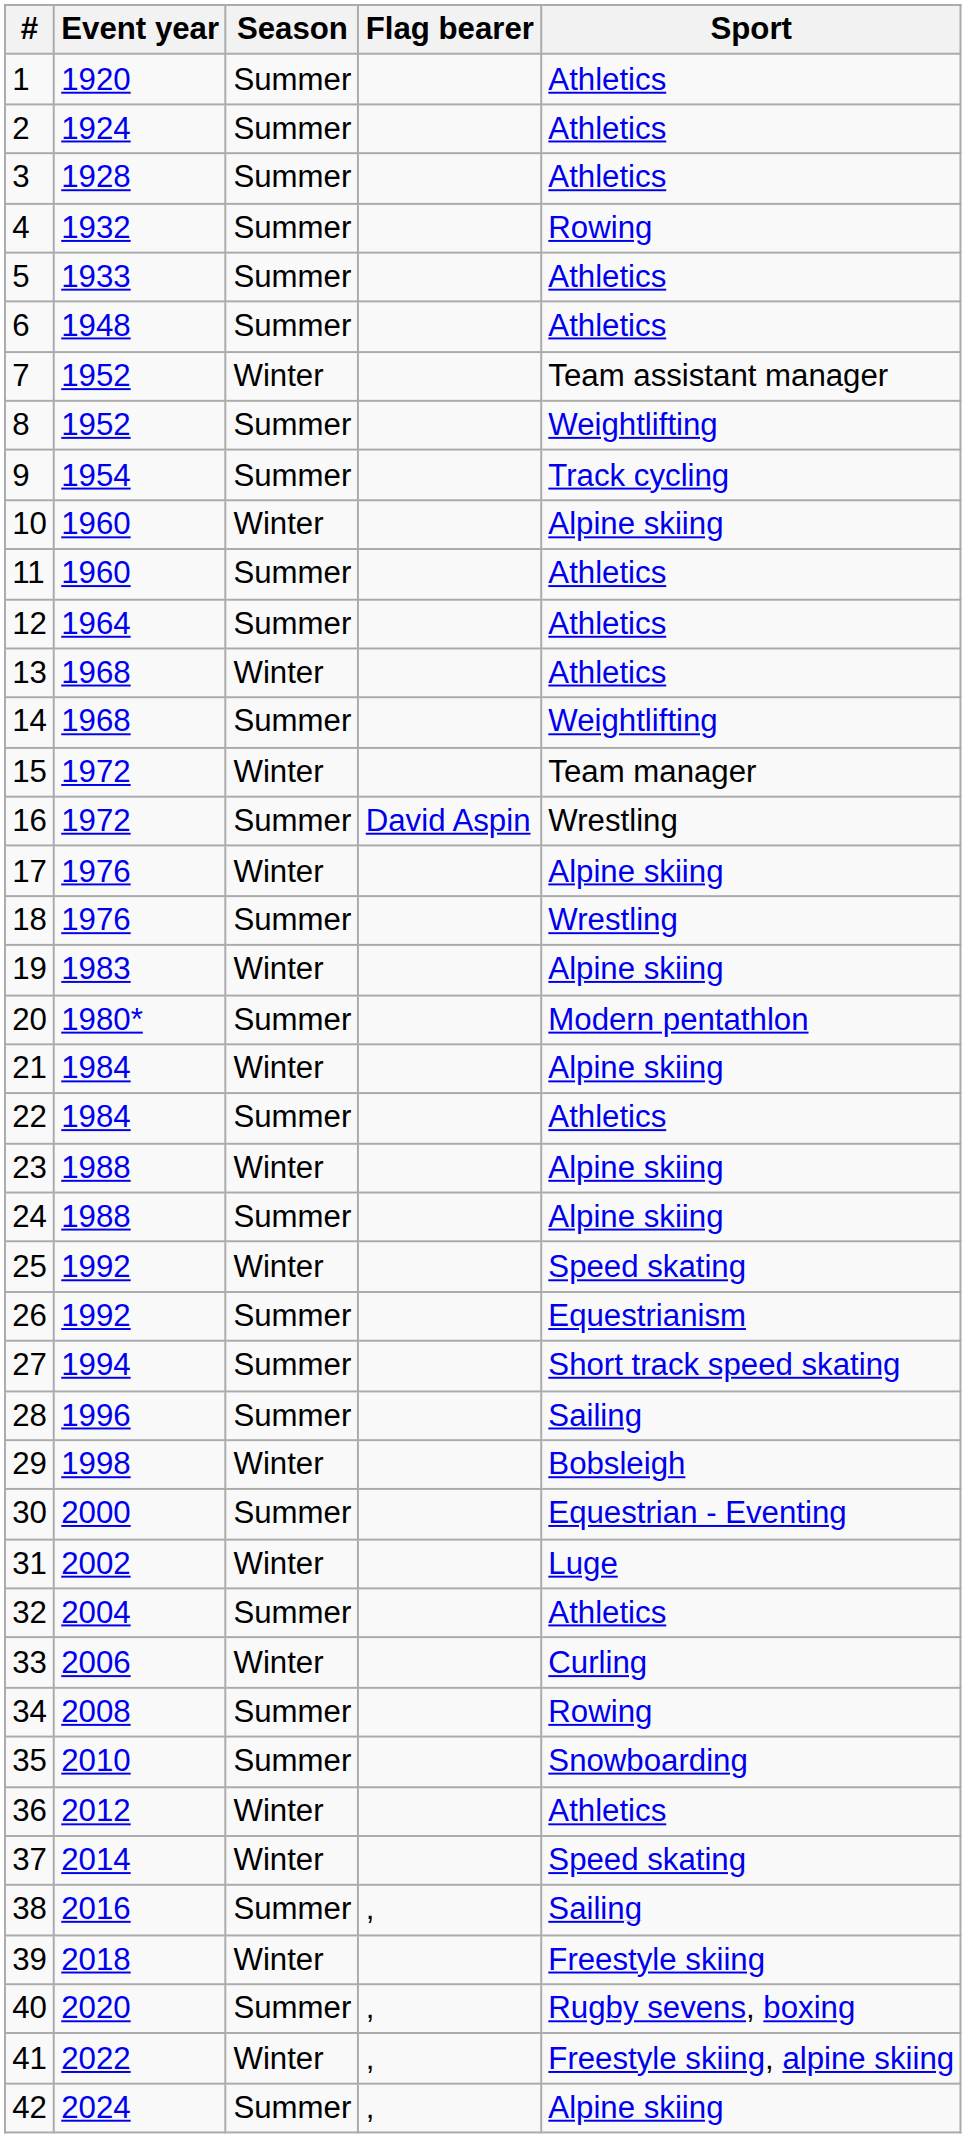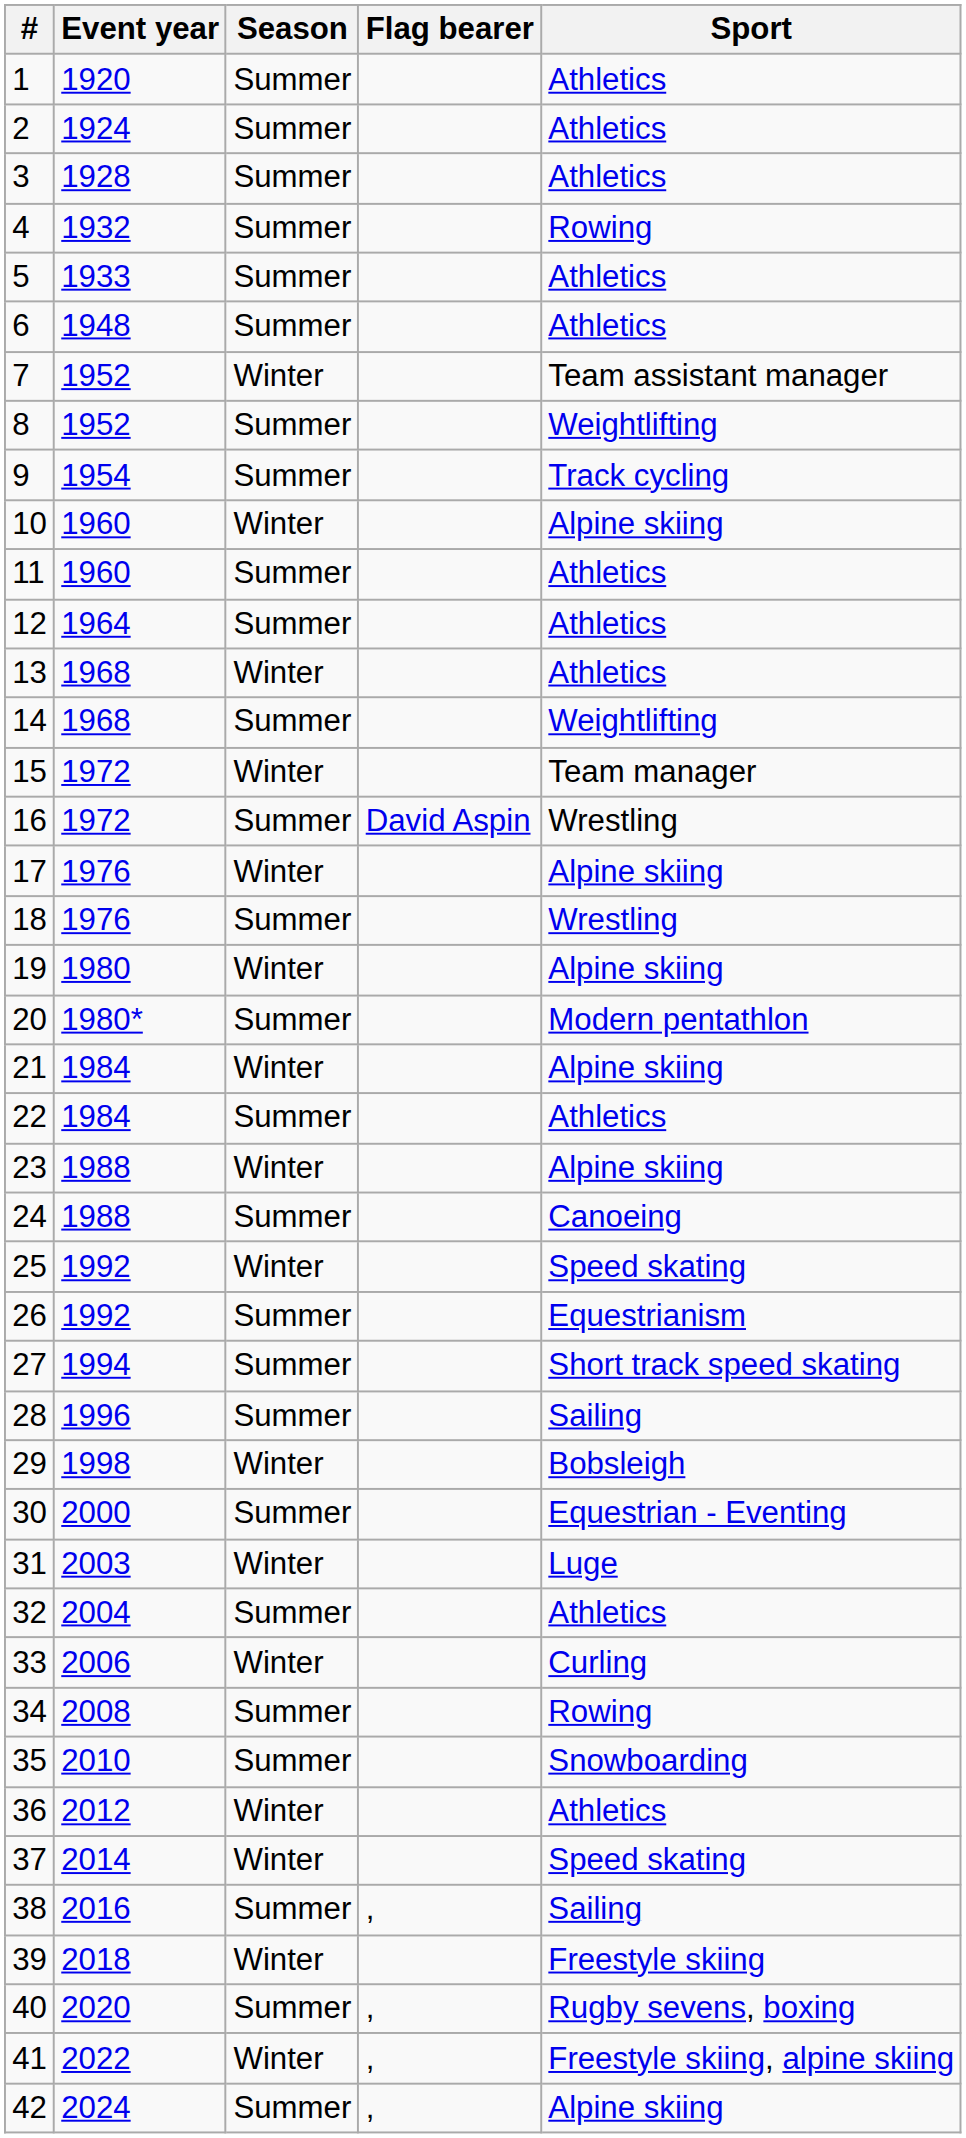 <table class="wikitable sortable">
 <tr>
 <th>#</th>
 <th>Event year</th>
 <th>Season</th>
 <th>Flag bearer</th>
 <th>Sport</th>
 </tr>
 <tr>
 <td>1</td>
 <td><a href='#'>1920</a></td>
 <td>Summer</td>
 <td></td>
 <td><a href='#'>Athletics</a></td>
 </tr>
 <tr>
 <td>2</td>
 <td><a href='#'>1924</a></td>
 <td>Summer</td>
 <td></td>
 <td><a href='#'>Athletics</a></td>
 </tr>
 <tr>
 <td>3</td>
 <td><a href='#'>1928</a></td>
 <td>Summer</td>
 <td></td>
 <td><a href='#'>Athletics</a></td>
 </tr>
 <tr>
 <td>4</td>
 <td><a href='#'>1932</a></td>
 <td>Summer</td>
 <td></td>
 <td><a href='#'>Rowing</a></td>
 </tr>
 <tr>
 <td>5</td>
 <td><a href='#'>1933</a></td>
 <td>Summer</td>
 <td></td>
 <td><a href='#'>Athletics</a></td>
 </tr>
 <tr>
 <td>6</td>
 <td><a href='#'>1948</a></td>
 <td>Summer</td>
 <td></td>
 <td><a href='#'>Athletics</a></td>
 </tr>
 <tr>
 <td>7</td>
 <td><a href='#'>1952</a></td>
 <td>Winter</td>
 <td></td>
 <td>Team assistant manager</td>
 </tr>
 <tr>
 <td>8</td>
 <td><a href='#'>1952</a></td>
 <td>Summer</td>
 <td></td>
 <td><a href='#'>Weightlifting</a></td>
 </tr>
 <tr>
 <td>9</td>
 <td><a href='#'>1954</a></td>
 <td>Summer</td>
 <td></td>
 <td><a href='#'>Track cycling</a></td>
 </tr>
 <tr>
 <td>10</td>
 <td><a href='#'>1960</a></td>
 <td>Winter</td>
 <td></td>
 <td><a href='#'>Alpine skiing</a></td>
 </tr>
 <tr>
 <td>11</td>
 <td><a href='#'>1960</a></td>
 <td>Summer</td>
 <td></td>
 <td><a href='#'>Athletics</a></td>
 </tr>
 <tr>
 <td>12</td>
 <td><a href='#'>1964</a></td>
 <td>Summer</td>
 <td></td>
 <td><a href='#'>Athletics</a></td>
 </tr>
 <tr>
 <td>13</td>
 <td><a href='#'>1968</a></td>
 <td>Winter</td>
 <td></td>
 <td><a href='#'>Athletics</a></td>
 </tr>
 <tr>
 <td>14</td>
 <td><a href='#'>1968</a></td>
 <td>Summer</td>
 <td></td>
 <td><a href='#'>Weightlifting</a></td>
 </tr>
 <tr>
 <td>15</td>
 <td><a href='#'>1972</a></td>
 <td>Winter</td>
 <td></td>
 <td>Team manager</td>
 </tr>
 <tr>
 <td>16</td>
 <td><a href='#'>1972</a></td>
 <td>Summer</td>
 <td><a href='#'>David Aspin</a></td>
 <td>Wrestling</td>
 </tr>
 <tr>
 <td>17</td>
 <td><a href='#'>1976</a></td>
 <td>Winter</td>
 <td></td>
 <td><a href='#'>Alpine skiing</a></td>
 </tr>
 <tr>
 <td>18</td>
 <td><a href='#'>1976</a></td>
 <td>Summer</td>
 <td></td>
 <td><a href='#'>Wrestling</a></td>
 </tr>
 <tr>
 <td>19</td>
-<td><a href='#'>1983</a></td>
+<td><a href='#'>1980</a></td>
 <td>Winter</td>
 <td></td>
 <td><a href='#'>Alpine skiing</a></td>
 </tr>
 <tr>
 <td>20</td>
 <td><a href='#'>1980*</a></td>
 <td>Summer</td>
 <td></td>
 <td><a href='#'>Modern pentathlon</a></td>
 </tr>
 <tr>
 <td>21</td>
 <td><a href='#'>1984</a></td>
 <td>Winter</td>
 <td></td>
 <td><a href='#'>Alpine skiing</a></td>
 </tr>
 <tr>
 <td>22</td>
 <td><a href='#'>1984</a></td>
 <td>Summer</td>
 <td></td>
 <td><a href='#'>Athletics</a></td>
 </tr>
 <tr>
 <td>23</td>
 <td><a href='#'>1988</a></td>
 <td>Winter</td>
 <td></td>
 <td><a href='#'>Alpine skiing</a></td>
 </tr>
 <tr>
 <td>24</td>
 <td><a href='#'>1988</a></td>
 <td>Summer</td>
 <td></td>
-<td><a href='#'>Alpine skiing</a></td>
+<td><a href='#'>Canoeing</a></td>
 </tr>
 <tr>
 <td>25</td>
 <td><a href='#'>1992</a></td>
 <td>Winter</td>
 <td></td>
 <td><a href='#'>Speed skating</a></td>
 </tr>
 <tr>
 <td>26</td>
 <td><a href='#'>1992</a></td>
 <td>Summer</td>
 <td></td>
 <td><a href='#'>Equestrianism</a></td>
 </tr>
 <tr>
 <td>27</td>
 <td><a href='#'>1994</a></td>
 <td>Summer</td>
 <td></td>
 <td><a href='#'>Short track speed skating</a></td>
 </tr>
 <tr>
 <td>28</td>
 <td><a href='#'>1996</a></td>
 <td>Summer</td>
 <td></td>
 <td><a href='#'>Sailing</a></td>
 </tr>
 <tr>
 <td>29</td>
 <td><a href='#'>1998</a></td>
 <td>Winter</td>
 <td></td>
 <td><a href='#'>Bobsleigh</a></td>
 </tr>
 <tr>
 <td>30</td>
 <td><a href='#'>2000</a></td>
 <td>Summer</td>
 <td></td>
 <td><a href='#'>Equestrian - Eventing</a></td>
 </tr>
 <tr>
 <td>31</td>
-<td><a href='#'>2002</a></td>
+<td><a href='#'>2003</a></td>
 <td>Winter</td>
 <td></td>
 <td><a href='#'>Luge</a></td>
 </tr>
 <tr>
 <td>32</td>
 <td><a href='#'>2004</a></td>
 <td>Summer</td>
 <td></td>
 <td><a href='#'>Athletics</a></td>
 </tr>
 <tr>
 <td>33</td>
 <td><a href='#'>2006</a></td>
 <td>Winter</td>
 <td></td>
 <td><a href='#'>Curling</a></td>
 </tr>
 <tr>
 <td>34</td>
 <td><a href='#'>2008</a></td>
 <td>Summer</td>
 <td></td>
 <td><a href='#'>Rowing</a></td>
 </tr>
 <tr>
 <td>35</td>
 <td><a href='#'>2010</a></td>
 <td>Summer</td>
 <td></td>
 <td><a href='#'>Snowboarding</a></td>
 </tr>
 <tr>
 <td>36</td>
 <td><a href='#'>2012</a></td>
 <td>Winter</td>
 <td></td>
 <td><a href='#'>Athletics</a></td>
 </tr>
 <tr>
 <td>37</td>
 <td><a href='#'>2014</a></td>
 <td>Winter</td>
 <td></td>
 <td><a href='#'>Speed skating</a></td>
 </tr>
 <tr>
 <td>38</td>
 <td><a href='#'>2016</a></td>
 <td>Summer</td>
 <td>, </td>
 <td><a href='#'>Sailing</a></td>
 </tr>
 <tr>
 <td>39</td>
 <td><a href='#'>2018</a></td>
 <td>Winter</td>
 <td></td>
 <td><a href='#'>Freestyle skiing</a></td>
 </tr>
 <tr>
 <td>40</td>
 <td><a href='#'>2020</a></td>
 <td>Summer</td>
 <td>, </td>
 <td><a href='#'>Rugby sevens</a>, <a href='#'>boxing</a></td>
 </tr>
 <tr>
 <td>41</td>
 <td><a href='#'>2022</a></td>
 <td>Winter</td>
 <td>, </td>
 <td><a href='#'>Freestyle skiing</a>, <a href='#'>alpine skiing</a></td>
 </tr>
 <tr>
 <td>42</td>
 <td><a href='#'>2024</a></td>
 <td>Summer</td>
 <td>, </td>
 <td><a href='#'>Alpine skiing</a></td>
 </tr>
 </table>
